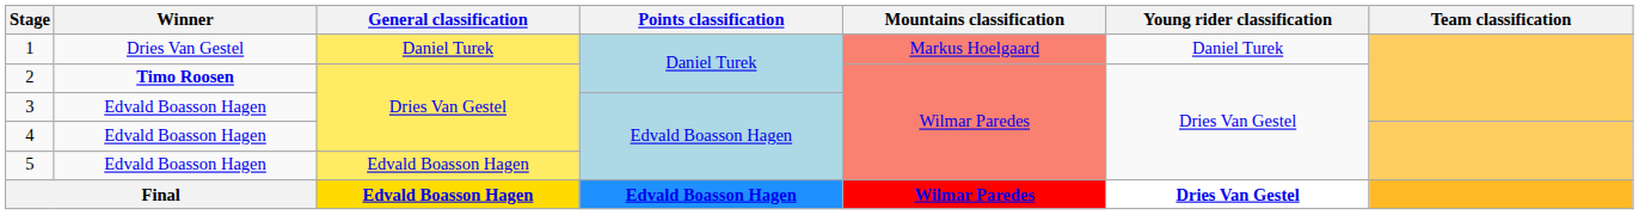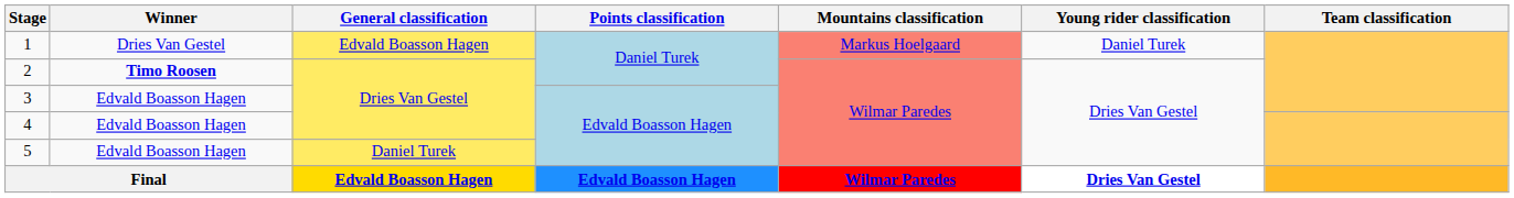 <table class="wikitable" style="text-align: center; font-size:smaller;">
 <tr style="background:#efefef;">
 <th scope="col" style="width:1%;">Stage</th>
 <th scope="col" style="width:16.5%;">Winner</th>
 <th scope="col" style="width:16.5%;"><a href='#'>General classification</a><br></th>
 <th scope="col" style="width:16.5%;"><a href='#'>Points classification</a><br></th>
 <th scope="col" style="width:16.5%;">Mountains classification<br></th>
 <th scope="col" style="width:16.5%;">Young rider classification<br></th>
 <th scope="col" style="width:16.5%;">Team classification<br></th>
 </tr>
 <tr>
 <td scope="row">1</td>
 <td><a href='#'>Dries Van Gestel</a></td>
-<td style="background:#FFEB64;"><a href='#'>Daniel Turek</a></td>
+<td style="background:#FFEB64;"><a href='#'>Edvald Boasson Hagen</a></td>
 <td style="background:lightblue;" rowspan=2><a href='#'>Daniel Turek</a></td>
 <td style="background:salmon"><a href='#'>Markus Hoelgaard</a></td>
 <td style="background:offwhite;"><a href='#'>Daniel Turek</a></td>
 <td style="background:#FFCD5F;" rowspan=3></td>
 </tr>
 <tr>
 <td scope="row">2</td>
 <td><strong><a href='#'>Timo Roosen</a></strong></td>
 <td style="background:#FFEB64;" rowspan=3><a href='#'>Dries Van Gestel</a></td>
 <td style="background:salmon" rowspan=4><a href='#'>Wilmar Paredes</a></td>
 <td style="background:offwhite;" rowspan=4><a href='#'>Dries Van Gestel</a></td>
 </tr>
 <tr>
 <td scope="row">3</td>
 <td><a href='#'>Edvald Boasson Hagen</a></td>
 <td style="background:lightblue;" rowspan=3><a href='#'>Edvald Boasson Hagen</a></td>
 </tr>
 <tr>
 <td scope="row">4</td>
 <td><a href='#'>Edvald Boasson Hagen</a></td>
 <td style="background:#FFCD5F;" rowspan=2></td>
 </tr>
 <tr>
 <td scope="row">5</td>
 <td><a href='#'>Edvald Boasson Hagen</a></td>
-<td style="background:#FFEB64;"><a href='#'>Edvald Boasson Hagen</a></td>
+<td style="background:#FFEB64;"><a href='#'>Daniel Turek</a></td>
 </tr>
 <tr>
 <th colspan="2">Final</th>
 <th style="background:#FFDB00;"><a href='#'>Edvald Boasson Hagen</a></th>
 <th style="background:dodgerblue;"><a href='#'>Edvald Boasson Hagen</a></th>
 <th style="background:red;"><a href='#'>Wilmar Paredes</a></th>
 <th style="background:white;"><a href='#'>Dries Van Gestel</a></th>
 <th style="background:#FFB927;"></th>
 </tr>
 </table>
